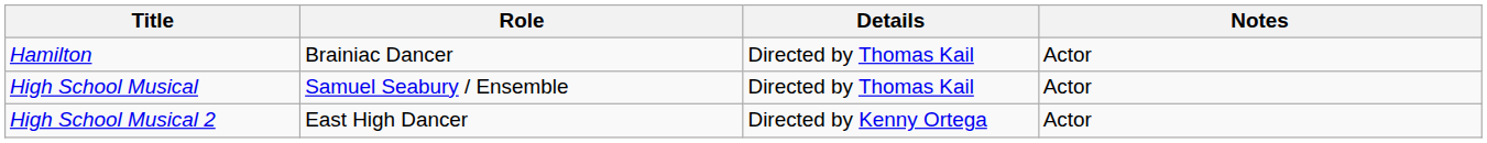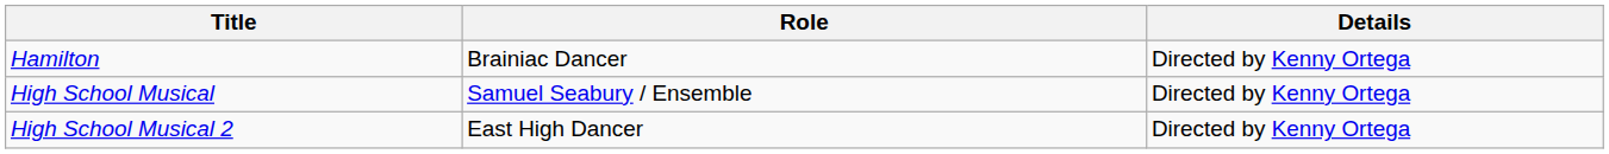 <table class="wikitable" style="width: 90%;">
 <tr>
 <th style="width: 20%;">Title</th>
 <th style="width: 30%;">Role</th>
 <th style="width: 20%;">Details</th>
-<th style="width: 30%;">Notes</th>
 </tr>
 <tr>
 <td><em><a href='#'>Hamilton</a></em></td>
 <td>Brainiac Dancer</td>
-<td>Directed by <a href='#'>Thomas Kail</a></td>
-<td>Actor</td>
+<td>Directed by <a href='#'>Kenny Ortega</a></td>
 </tr>
 <tr>
 <td><em><a href='#'>High School Musical</a></em></td>
 <td><a href='#'>Samuel Seabury</a> / Ensemble</td>
-<td>Directed by <a href='#'>Thomas Kail</a></td>
-<td>Actor</td>
+<td>Directed by <a href='#'>Kenny Ortega</a></td>
 </tr>
 <tr>
 <td><em><a href='#'>High School Musical 2</a></em></td>
 <td>East High Dancer</td>
 <td>Directed by <a href='#'>Kenny Ortega</a></td>
-<td>Actor</td>
 </tr>
 </table>
